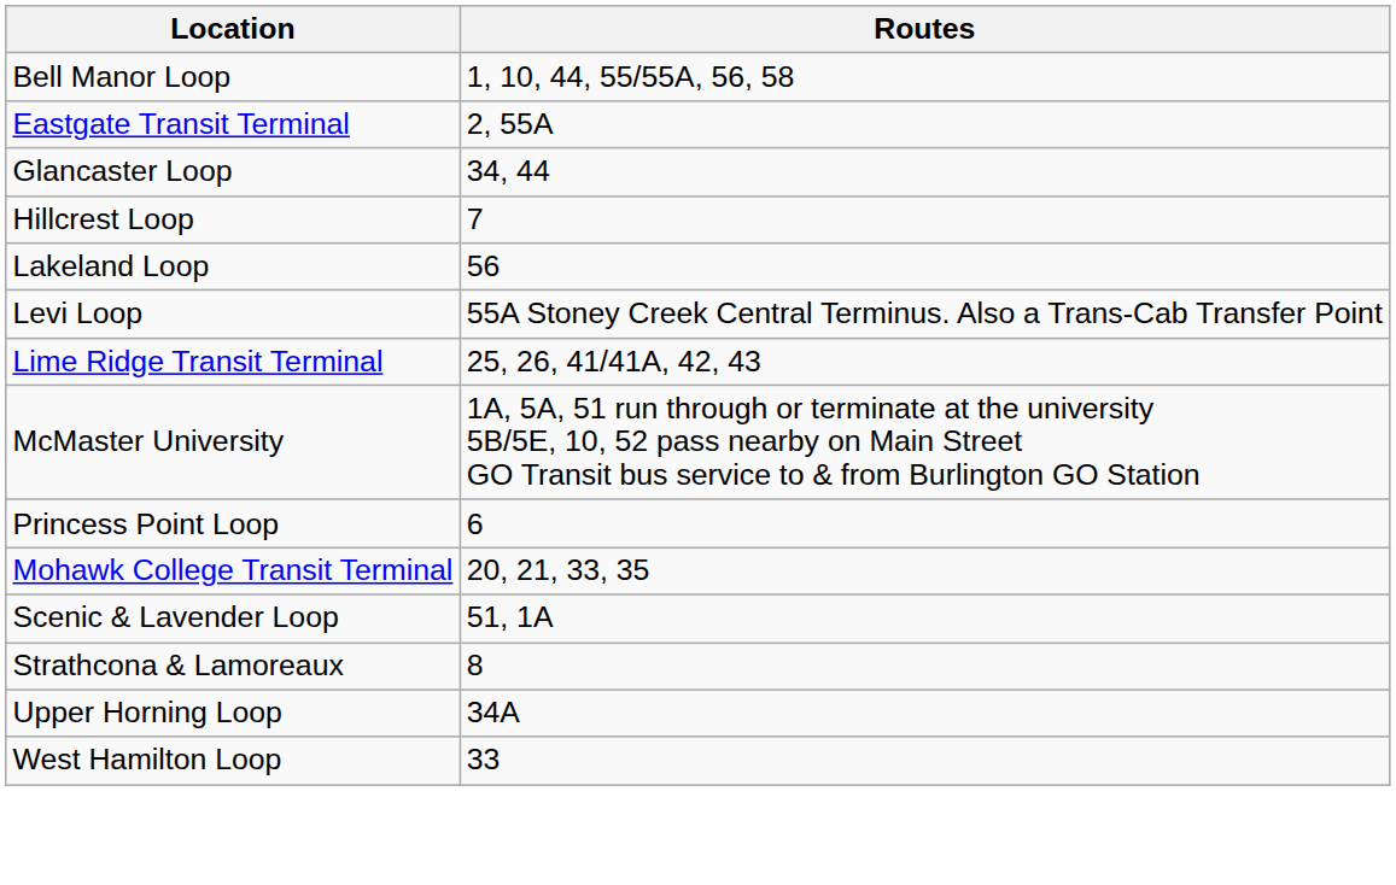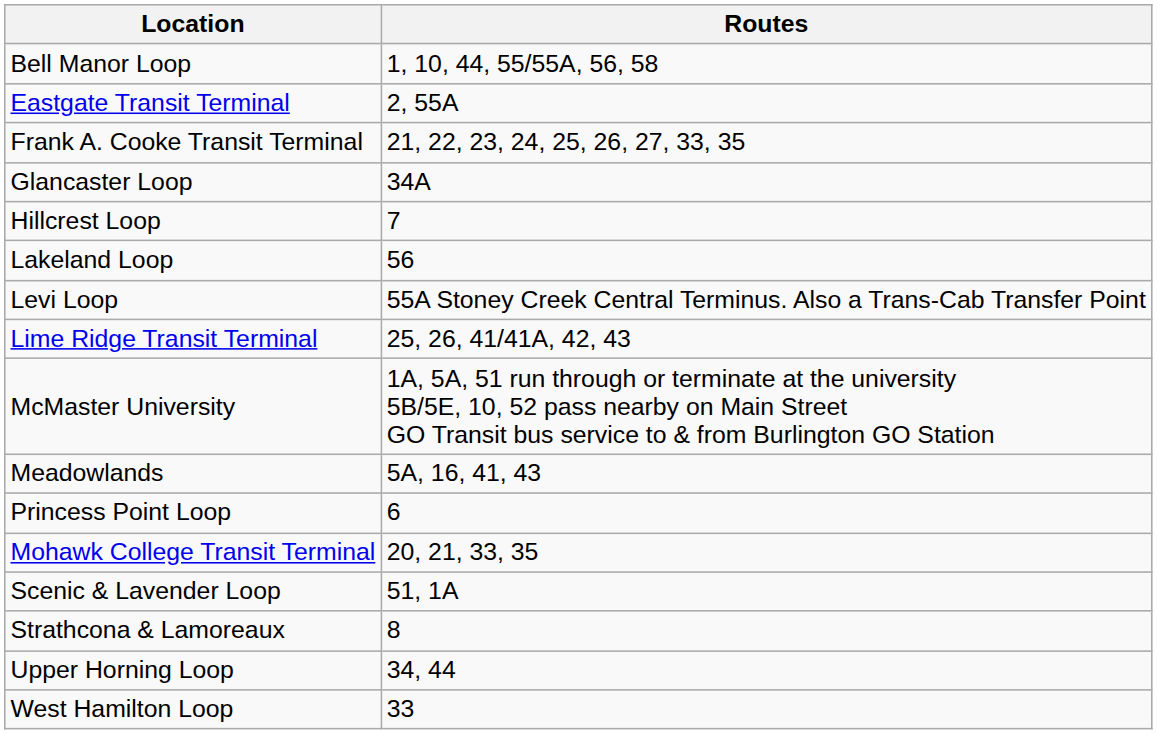 <table class="wikitable">
 <tr>
 <th>Location</th>
 <th>Routes</th>
 </tr>
 <tr>
 <td>Bell Manor Loop</td>
 <td>1, 10, 44, 55/55A, 56, 58</td>
 </tr>
 <tr>
 <td><a href='#'>Eastgate Transit Terminal</a></td>
 <td>2, 55A</td>
 </tr>
 <tr>
+<td>Frank A. Cooke Transit Terminal</td>
+<td>21, 22, 23, 24, 25, 26, 27, 33, 35</td>
+</tr>
+<tr>
 <td>Glancaster Loop</td>
-<td>34, 44</td>
+<td>34A</td>
 </tr>
 <tr>
 <td>Hillcrest Loop</td>
 <td>7</td>
 </tr>
 <tr>
 <td>Lakeland Loop</td>
 <td>56</td>
 </tr>
 <tr>
 <td>Levi Loop</td>
 <td>55A Stoney Creek Central Terminus. Also a Trans-Cab Transfer Point</td>
 </tr>
 <tr>
 <td><a href='#'>Lime Ridge Transit Terminal</a></td>
 <td>25, 26, 41/41A, 42, 43</td>
 </tr>
 <tr>
 <td>McMaster University</td>
 <td>1A, 5A, 51 run through or terminate at the university<br>5B/5E, 10, 52 pass nearby on Main Street<br>GO Transit bus service to & from Burlington GO Station</td>
 </tr>
 <tr>
+<td>Meadowlands</td>
+<td>5A, 16, 41, 43</td>
+</tr>
+<tr>
 <td>Princess Point Loop</td>
 <td>6</td>
 </tr>
 <tr>
 <td><a href='#'>Mohawk College Transit Terminal</a></td>
 <td>20, 21, 33, 35</td>
 </tr>
 <tr>
 <td>Scenic & Lavender Loop</td>
 <td>51, 1A</td>
 </tr>
 <tr>
 <td>Strathcona & Lamoreaux</td>
 <td>8</td>
 </tr>
 <tr>
 <td>Upper Horning Loop</td>
-<td>34A</td>
+<td>34, 44</td>
 </tr>
 <tr>
 <td>West Hamilton Loop</td>
 <td>33</td>
 </tr>
 </table>
